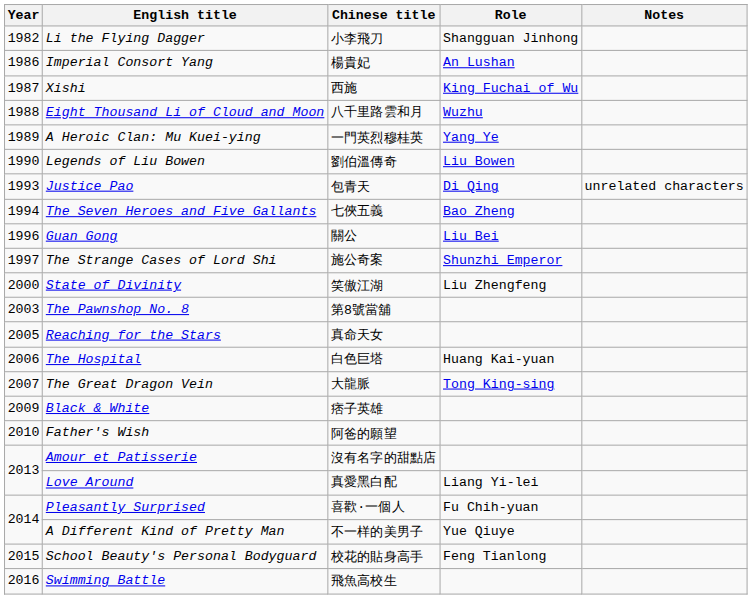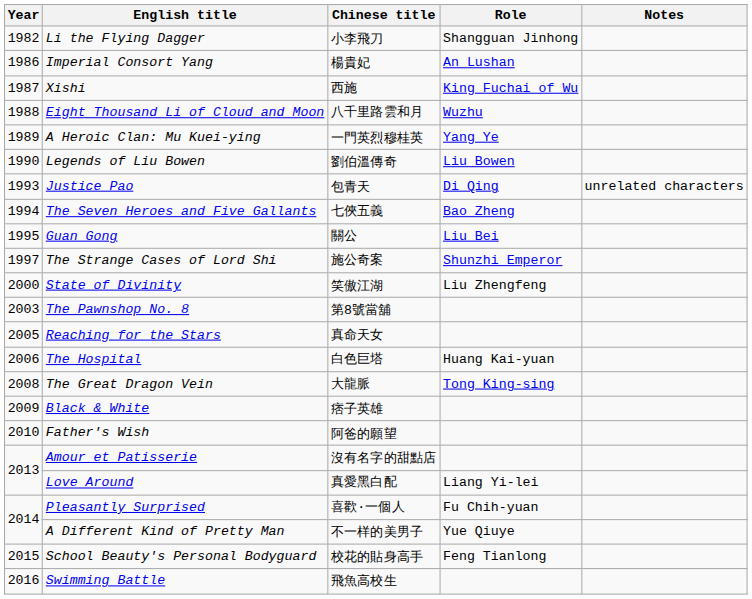 <table class="wikitable sortable">
 <tr>
 <th>Year</th>
 <th>English title</th>
 <th>Chinese title</th>
 <th>Role</th>
 <th class="unsortable">Notes</th>
 </tr>
 <tr>
 <td>1982</td>
 <td><em>Li the Flying Dagger</em></td>
 <td>小李飛刀</td>
 <td>Shangguan Jinhong</td>
 <td></td>
 </tr>
 <tr>
 <td>1986</td>
 <td><em>Imperial Consort Yang</em></td>
 <td>楊貴妃</td>
 <td><a href='#'>An Lushan</a></td>
 <td></td>
 </tr>
 <tr>
 <td>1987</td>
 <td><em>Xishi</em></td>
 <td>西施</td>
 <td><a href='#'>King Fuchai of Wu</a></td>
 <td></td>
 </tr>
 <tr>
 <td>1988</td>
 <td><em><a href='#'>Eight Thousand Li of Cloud and Moon</a></em></td>
 <td>八千里路雲和月</td>
 <td><a href='#'>Wuzhu</a></td>
 <td></td>
 </tr>
 <tr>
 <td>1989</td>
 <td><em>A Heroic Clan: Mu Kuei-ying</em></td>
 <td>一門英烈穆桂英</td>
 <td><a href='#'>Yang Ye</a></td>
 <td></td>
 </tr>
 <tr>
 <td>1990</td>
 <td><em>Legends of Liu Bowen</em></td>
 <td>劉伯溫傳奇</td>
 <td><a href='#'>Liu Bowen</a></td>
 <td></td>
 </tr>
 <tr>
 <td>1993</td>
 <td><em><a href='#'>Justice Pao</a></em></td>
 <td>包青天</td>
 <td><a href='#'>Di Qing</a></td>
 <td>unrelated characters</td>
 </tr>
 <tr>
 <td>1994</td>
 <td><em><a href='#'>The Seven Heroes and Five Gallants</a></em></td>
 <td>七俠五義</td>
 <td><a href='#'>Bao Zheng</a></td>
 <td></td>
 </tr>
 <tr>
-<td>1996</td>
+<td>1995</td>
 <td><em><a href='#'>Guan Gong</a></em></td>
 <td>關公</td>
 <td><a href='#'>Liu Bei</a></td>
 <td></td>
 </tr>
 <tr>
 <td>1997</td>
 <td><em>The Strange Cases of Lord Shi</em></td>
 <td>施公奇案</td>
 <td><a href='#'>Shunzhi Emperor</a></td>
 <td></td>
 </tr>
 <tr>
 <td>2000</td>
 <td><em><a href='#'>State of Divinity</a></em></td>
 <td>笑傲江湖</td>
 <td>Liu Zhengfeng</td>
 <td></td>
 </tr>
 <tr>
 <td>2003</td>
 <td><em><a href='#'>The Pawnshop No. 8</a></em></td>
 <td>第8號當舖</td>
 <td></td>
 <td></td>
 </tr>
 <tr>
 <td>2005</td>
 <td><em><a href='#'>Reaching for the Stars</a></em></td>
 <td>真命天女</td>
 <td></td>
 <td></td>
 </tr>
 <tr>
 <td>2006</td>
 <td><em><a href='#'>The Hospital</a></em></td>
 <td>白色巨塔</td>
 <td>Huang Kai-yuan</td>
 <td></td>
 </tr>
 <tr>
-<td>2007</td>
+<td>2008</td>
 <td><em>The Great Dragon Vein</em></td>
 <td>大龍脈</td>
 <td><a href='#'>Tong King-sing</a></td>
 <td></td>
 </tr>
 <tr>
 <td>2009</td>
 <td><em><a href='#'>Black & White</a></em></td>
 <td>痞子英雄</td>
 <td></td>
 <td></td>
 </tr>
 <tr>
 <td>2010</td>
 <td><em>Father's Wish</em></td>
 <td>阿爸的願望</td>
 <td></td>
 <td></td>
 </tr>
 <tr>
 <td rowspan=2>2013</td>
 <td><em><a href='#'>Amour et Patisserie</a></em></td>
 <td>沒有名字的甜點店</td>
 <td></td>
 <td></td>
 </tr>
 <tr>
 <td><em><a href='#'>Love Around</a></em></td>
 <td>真愛黑白配</td>
 <td>Liang Yi-lei</td>
 <td></td>
 </tr>
 <tr>
 <td rowspan=2>2014</td>
 <td><em><a href='#'>Pleasantly Surprised</a></em></td>
 <td>喜歡·一個人</td>
 <td>Fu Chih-yuan</td>
 <td></td>
 </tr>
 <tr>
 <td><em>A Different Kind of Pretty Man</em></td>
 <td>不一样的美男子</td>
 <td>Yue Qiuye</td>
 <td></td>
 </tr>
 <tr>
 <td>2015</td>
 <td><em>School Beauty's Personal Bodyguard</em></td>
 <td>校花的貼身高手</td>
 <td>Feng Tianlong</td>
 <td></td>
 </tr>
 <tr>
 <td>2016</td>
 <td><em><a href='#'>Swimming Battle</a></em></td>
 <td>飛魚高校生</td>
 <td></td>
 <td></td>
 </tr>
 </table>
